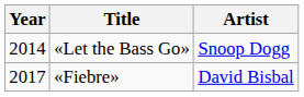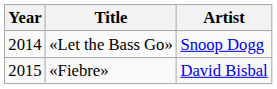 <table class="wikitable">
 <tr>
 <th>Year</th>
 <th>Title</th>
 <th>Artist</th>
 </tr>
 <tr>
 <td>2014</td>
 <td>«Let the Bass Go»</td>
 <td><a href='#'>Snoop Dogg</a></td>
 </tr>
 <tr>
-<td>2017</td>
+<td>2015</td>
 <td>«Fiebre»</td>
 <td><a href='#'>David Bisbal</a></td>
 </tr>
 </table>
